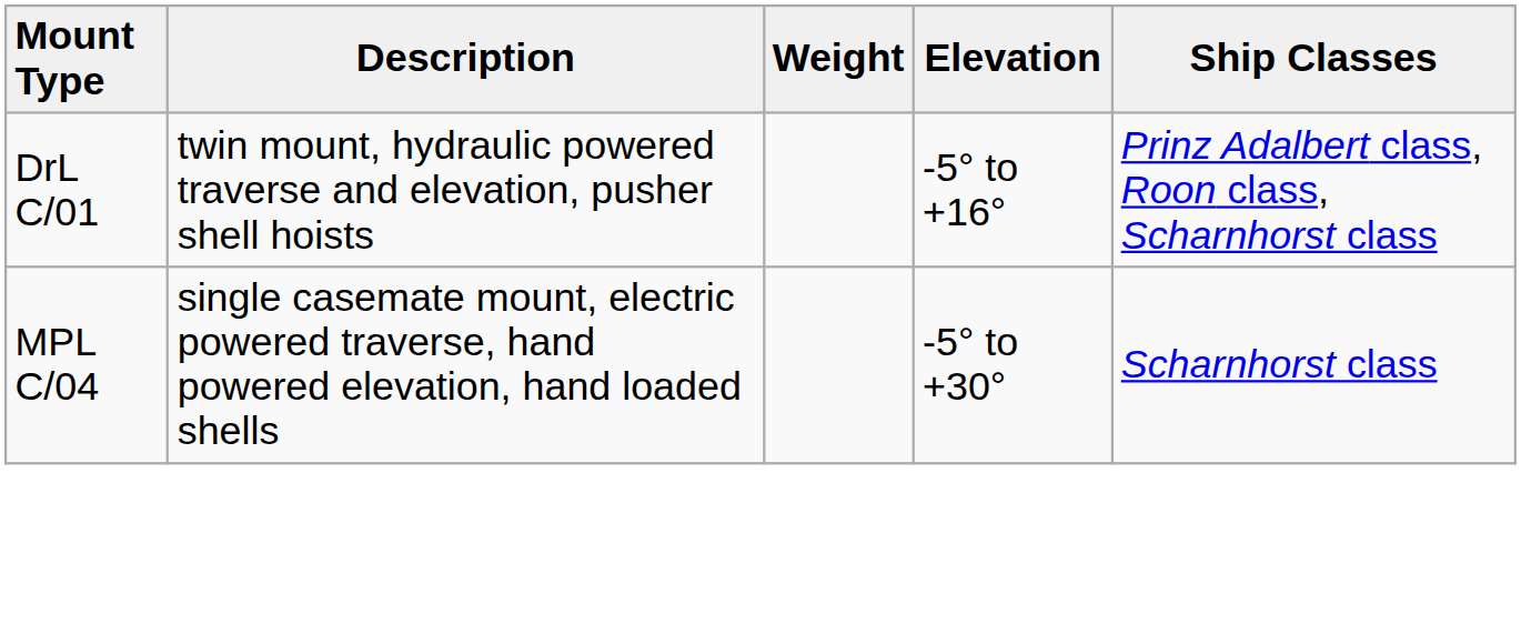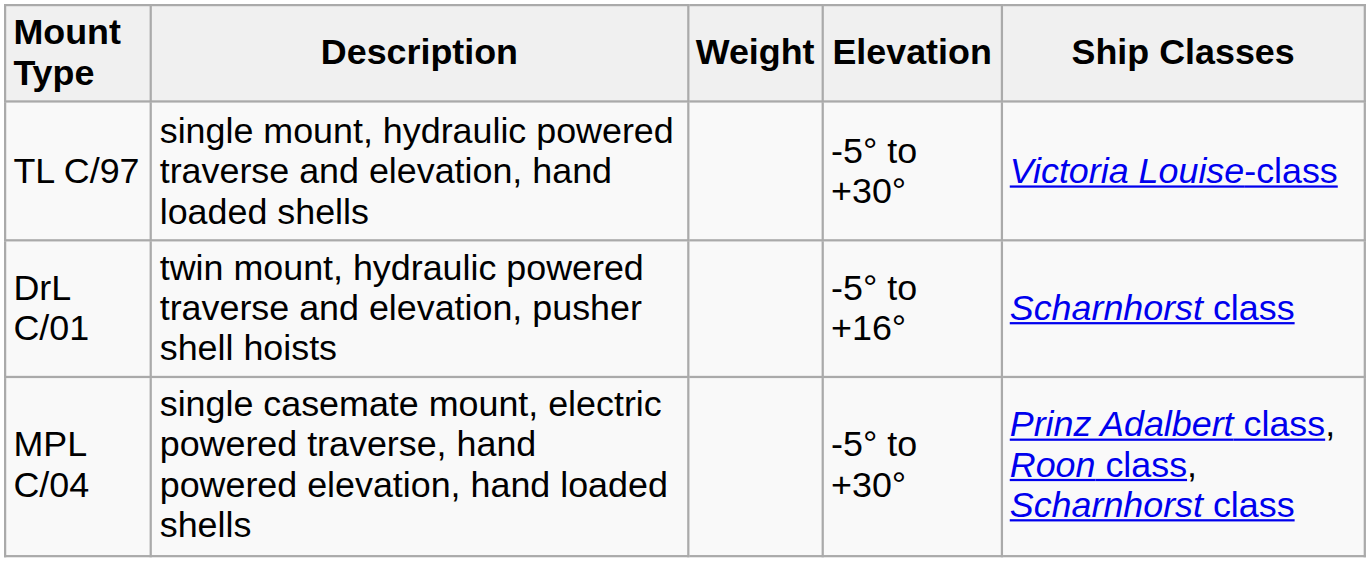 <table class="wikitable">
 <tr>
 <td style="background:#f0f0f0;" align="left"><strong>Mount Type</strong></td>
 <td style="background:#f0f0f0;" align="center"><strong>Description</strong></td>
 <td style="background:#f0f0f0;" align="center"><strong>Weight</strong></td>
 <td style="background:#f0f0f0;" align="center"><strong>Elevation</strong></td>
 <td style="background:#f0f0f0;" align="center"><strong>Ship Classes</strong></td>
 </tr>
 <tr>
+<td>TL C/97</td>
+<td>single mount, hydraulic powered traverse and elevation, hand loaded shells</td>
+<td></td>
+<td>-5° to +30°</td>
+<td><a href='#'><em>Victoria Louise</em>-class</a></td>
+</tr>
+<tr>
 <td>DrL C/01</td>
 <td>twin mount, hydraulic powered traverse and elevation, pusher shell hoists</td>
 <td></td>
 <td>-5° to +16°</td>
-<td><a href='#'><em>Prinz Adalbert</em> class</a>, <a href='#'><em>Roon</em> class</a>, <a href='#'><em>Scharnhorst</em> class</a></td>
+<td><a href='#'><em>Scharnhorst</em> class</a></td>
 </tr>
 <tr>
 <td>MPL C/04</td>
 <td>single casemate mount, electric powered traverse, hand powered elevation, hand loaded shells</td>
 <td></td>
 <td>-5° to +30°</td>
-<td><a href='#'><em>Scharnhorst</em> class</a></td>
+<td><a href='#'><em>Prinz Adalbert</em> class</a>, <a href='#'><em>Roon</em> class</a>, <a href='#'><em>Scharnhorst</em> class</a></td>
 </tr>
 </table>
